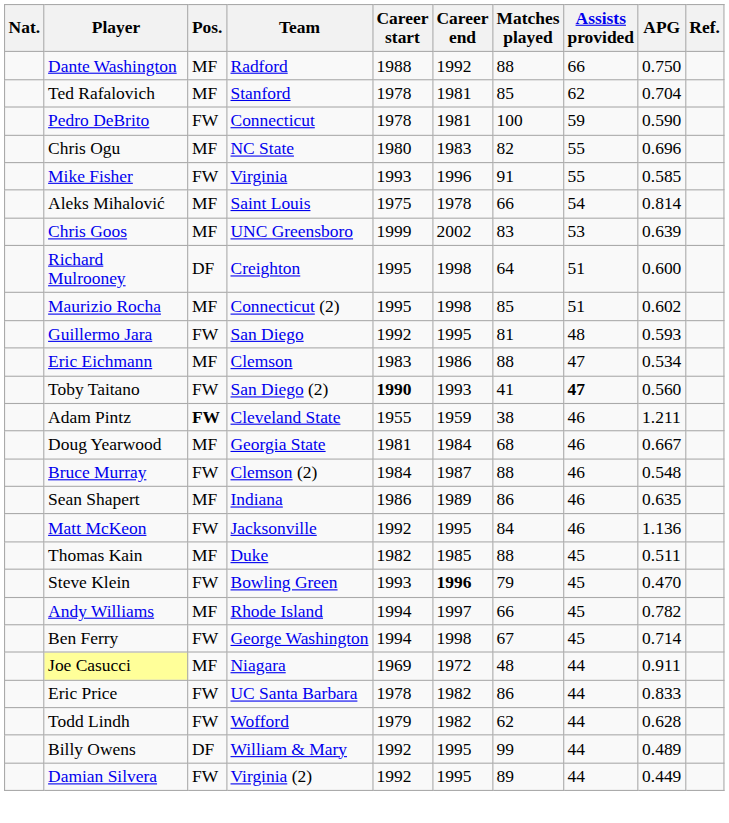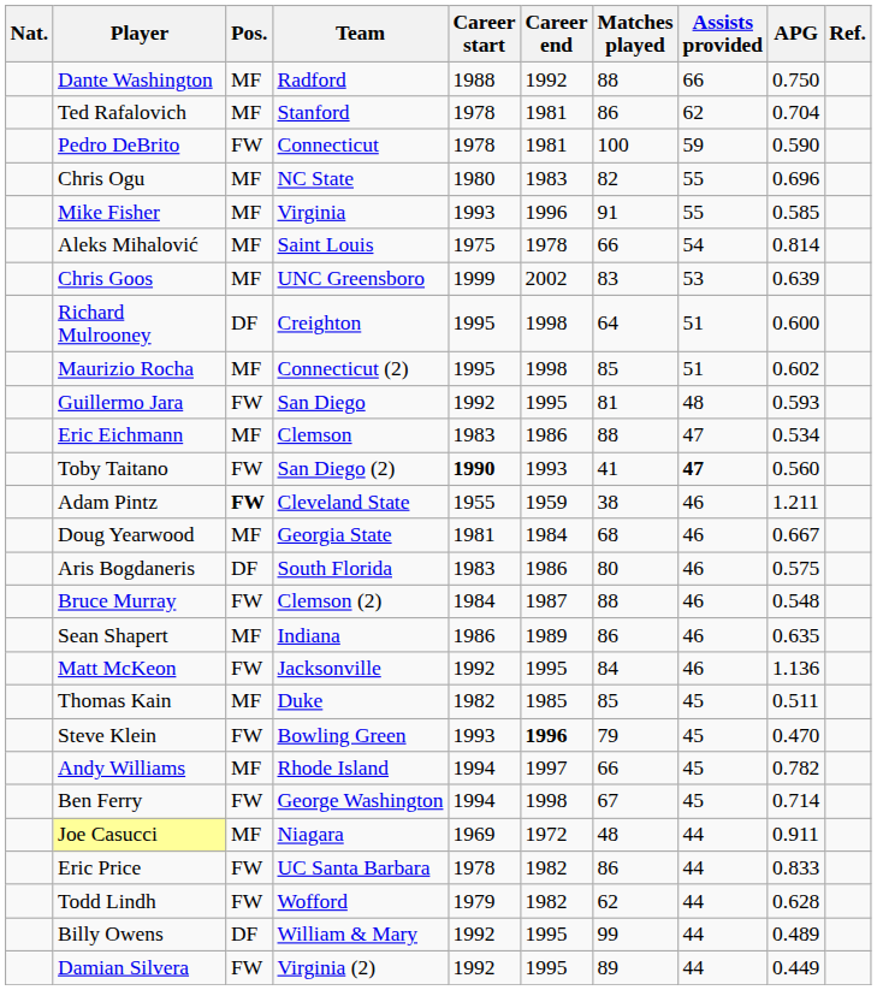 <table class="wikitable sortable">
 <tr>
 <th>Nat.</th>
 <th width=20%>Player</th>
 <th>Pos.</th>
 <th>Team</th>
 <th>Career<br>start</th>
 <th>Career<br>end</th>
 <th>Matches<br>played</th>
 <th><a href='#'>Assists</a><br>provided</th>
 <th>APG</th>
 <th>Ref.</th>
 </tr>
 <tr>
 <td></td>
 <td><a href='#'>Dante Washington</a></td>
 <td>MF</td>
 <td><a href='#'>Radford</a></td>
 <td>1988</td>
 <td>1992</td>
 <td>88</td>
 <td>66</td>
 <td>0.750</td>
 <td></td>
 </tr>
 <tr>
 <td></td>
 <td>Ted Rafalovich</td>
 <td>MF</td>
 <td><a href='#'>Stanford</a></td>
 <td>1978</td>
 <td>1981</td>
-<td>85</td>
+<td>86</td>
 <td>62</td>
 <td>0.704</td>
 <td></td>
 </tr>
 <tr>
 <td></td>
 <td><a href='#'>Pedro DeBrito</a></td>
 <td>FW</td>
 <td><a href='#'>Connecticut</a></td>
 <td>1978</td>
 <td>1981</td>
 <td>100</td>
 <td>59</td>
 <td>0.590</td>
 <td></td>
 </tr>
 <tr>
 <td></td>
 <td>Chris Ogu</td>
 <td>MF</td>
 <td><a href='#'>NC State</a></td>
 <td>1980</td>
 <td>1983</td>
 <td>82</td>
 <td>55</td>
 <td>0.696</td>
 <td></td>
 </tr>
 <tr>
 <td></td>
 <td><a href='#'>Mike Fisher</a></td>
-<td>FW</td>
+<td>MF</td>
 <td><a href='#'>Virginia</a></td>
 <td>1993</td>
 <td>1996</td>
 <td>91</td>
 <td>55</td>
 <td>0.585</td>
 <td></td>
 </tr>
 <tr>
 <td></td>
 <td>Aleks Mihalović</td>
 <td>MF</td>
 <td><a href='#'>Saint Louis</a></td>
 <td>1975</td>
 <td>1978</td>
 <td>66</td>
 <td>54</td>
 <td>0.814</td>
 <td></td>
 </tr>
 <tr>
 <td></td>
 <td><a href='#'>Chris Goos</a></td>
 <td>MF</td>
 <td><a href='#'>UNC Greensboro</a></td>
 <td>1999</td>
 <td>2002</td>
 <td>83</td>
 <td>53</td>
 <td>0.639</td>
 <td></td>
 </tr>
 <tr>
 <td></td>
 <td><a href='#'>Richard Mulrooney</a></td>
 <td>DF</td>
 <td><a href='#'>Creighton</a></td>
 <td>1995</td>
 <td>1998</td>
 <td>64</td>
 <td>51</td>
 <td>0.600</td>
 <td></td>
 </tr>
 <tr>
 <td></td>
 <td><a href='#'>Maurizio Rocha</a></td>
 <td>MF</td>
 <td><a href='#'>Connecticut</a> (2)</td>
 <td>1995</td>
 <td>1998</td>
 <td>85</td>
 <td>51</td>
 <td>0.602</td>
 <td></td>
 </tr>
 <tr>
 <td></td>
 <td><a href='#'>Guillermo Jara</a></td>
 <td>FW</td>
 <td><a href='#'>San Diego</a></td>
 <td>1992</td>
 <td>1995</td>
 <td>81</td>
 <td>48</td>
 <td>0.593</td>
 <td></td>
 </tr>
 <tr>
 <td></td>
 <td><a href='#'>Eric Eichmann</a></td>
 <td>MF</td>
 <td><a href='#'>Clemson</a></td>
 <td>1983</td>
 <td>1986</td>
 <td>88</td>
 <td>47</td>
 <td>0.534</td>
 <td></td>
 </tr>
 <tr>
 <td></td>
 <td>Toby Taitano</td>
 <td>FW</td>
 <td><a href='#'>San Diego</a> (2)</td>
 <td><strong>1990</strong></td>
 <td>1993</td>
 <td>41</td>
 <td><strong>47</strong></td>
 <td>0.560</td>
 <td></td>
 </tr>
 <tr>
 <td></td>
 <td>Adam Pintz</td>
 <td><strong>FW</strong></td>
 <td><a href='#'>Cleveland State</a></td>
 <td>1955</td>
 <td>1959</td>
 <td>38</td>
 <td>46</td>
 <td>1.211</td>
 <td></td>
 </tr>
 <tr>
 <td></td>
 <td>Doug Yearwood</td>
 <td>MF</td>
 <td><a href='#'>Georgia State</a></td>
 <td>1981</td>
 <td>1984</td>
 <td>68</td>
 <td>46</td>
 <td>0.667</td>
 <td></td>
 </tr>
 <tr>
 <td></td>
+<td>Aris Bogdaneris</td>
+<td>DF</td>
+<td><a href='#'>South Florida</a></td>
+<td>1983</td>
+<td>1986</td>
+<td>80</td>
+<td>46</td>
+<td>0.575</td>
+<td></td>
+</tr>
+<tr>
+<td></td>
 <td><a href='#'>Bruce Murray</a></td>
 <td>FW</td>
 <td><a href='#'>Clemson</a> (2)</td>
 <td>1984</td>
 <td>1987</td>
 <td>88</td>
 <td>46</td>
 <td>0.548</td>
 <td></td>
 </tr>
 <tr>
 <td></td>
 <td>Sean Shapert</td>
 <td>MF</td>
 <td><a href='#'>Indiana</a></td>
 <td>1986</td>
 <td>1989</td>
 <td>86</td>
 <td>46</td>
 <td>0.635</td>
 <td></td>
 </tr>
 <tr>
 <td></td>
 <td><a href='#'>Matt McKeon</a></td>
 <td>FW</td>
 <td><a href='#'>Jacksonville</a></td>
 <td>1992</td>
 <td>1995</td>
 <td>84</td>
 <td>46</td>
 <td>1.136</td>
 <td></td>
 </tr>
 <tr>
 <td></td>
 <td>Thomas Kain</td>
 <td>MF</td>
 <td><a href='#'>Duke</a></td>
 <td>1982</td>
 <td>1985</td>
-<td>88</td>
+<td>85</td>
 <td>45</td>
 <td>0.511</td>
 <td></td>
 </tr>
 <tr>
 <td></td>
 <td>Steve Klein</td>
 <td>FW</td>
 <td><a href='#'>Bowling Green</a></td>
 <td>1993</td>
 <td><strong>1996</strong></td>
 <td>79</td>
 <td>45</td>
 <td>0.470</td>
 <td></td>
 </tr>
 <tr>
 <td></td>
 <td><a href='#'>Andy Williams</a></td>
 <td>MF</td>
 <td><a href='#'>Rhode Island</a></td>
 <td>1994</td>
 <td>1997</td>
 <td>66</td>
 <td>45</td>
 <td>0.782</td>
 <td></td>
 </tr>
 <tr>
 <td></td>
 <td>Ben Ferry</td>
 <td>FW</td>
 <td><a href='#'>George Washington</a></td>
 <td>1994</td>
 <td>1998</td>
 <td>67</td>
 <td>45</td>
 <td>0.714</td>
 <td></td>
 </tr>
 <tr>
 <td></td>
 <td style="background-color:#FFFF99; width:6em">Joe Casucci</td>
 <td>MF</td>
 <td><a href='#'>Niagara</a></td>
 <td>1969</td>
 <td>1972</td>
 <td>48</td>
 <td>44</td>
 <td>0.911</td>
 <td></td>
 </tr>
 <tr>
 <td></td>
 <td>Eric Price</td>
 <td>FW</td>
 <td><a href='#'>UC Santa Barbara</a></td>
 <td>1978</td>
 <td>1982</td>
 <td>86</td>
 <td>44</td>
 <td>0.833</td>
 <td></td>
 </tr>
 <tr>
 <td></td>
 <td>Todd Lindh</td>
 <td>FW</td>
 <td><a href='#'>Wofford</a></td>
 <td>1979</td>
 <td>1982</td>
 <td>62</td>
 <td>44</td>
 <td>0.628</td>
 <td></td>
 </tr>
 <tr>
 <td></td>
 <td>Billy Owens</td>
 <td>DF</td>
 <td><a href='#'>William & Mary</a></td>
 <td>1992</td>
 <td>1995</td>
 <td>99</td>
 <td>44</td>
 <td>0.489</td>
 <td></td>
 </tr>
 <tr>
 <td></td>
 <td><a href='#'>Damian Silvera</a></td>
 <td>FW</td>
 <td><a href='#'>Virginia</a> (2)</td>
 <td>1992</td>
 <td>1995</td>
 <td>89</td>
 <td>44</td>
 <td>0.449</td>
 <td></td>
 </tr>
 </table>
